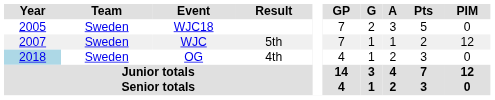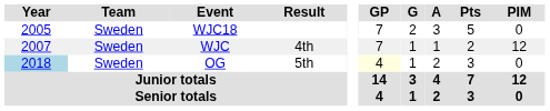 <table border="0" cellpadding="1" cellspacing="0" style="text-align:center; width:40em">
 <tr ALIGN="center" bgcolor="#e0e0e0">
 <th>Year</th>
 <th>Team</th>
 <th>Event</th>
 <th>Result</th>
 <th rowspan="99" bgcolor="#ffffff"> </th>
 <th>GP</th>
 <th>G</th>
 <th>A</th>
 <th>Pts</th>
 <th>PIM</th>
 </tr>
 <tr>
 <td><a href='#'>2005</a></td>
 <td><a href='#'>Sweden</a></td>
 <td><a href='#'>WJC18</a></td>
 <td></td>
 <td>7</td>
 <td>2</td>
 <td>3</td>
 <td>5</td>
 <td>0</td>
 </tr>
 <tr bgcolor="#f0f0f0">
 <td><a href='#'>2007</a></td>
 <td><a href='#'>Sweden</a></td>
 <td><a href='#'>WJC</a></td>
-<td>5th</td>
+<td>4th</td>
 <td>7</td>
 <td>1</td>
 <td>1</td>
 <td>2</td>
 <td>12</td>
 </tr>
 <tr>
 <td style="background: lightblue;"><a href='#'>2018</a></td>
 <td><a href='#'>Sweden</a></td>
 <td><a href='#'>OG</a></td>
-<td>4th</td>
-<td>4</td>
+<td>5th</td>
+<td style="background: lightyellow;">4</td>
 <td>1</td>
 <td>2</td>
 <td>3</td>
 <td>0</td>
 </tr>
 <tr bgcolor="#e0e0e0">
 <th colspan="4">Junior totals</th>
 <th>14</th>
 <th>3</th>
 <th>4</th>
 <th>7</th>
 <th>12</th>
 </tr>
 <tr bgcolor="#e0e0e0">
 <th colspan="4">Senior totals</th>
 <th>4</th>
 <th>1</th>
 <th>2</th>
 <th>3</th>
 <th>0</th>
 </tr>
 </table>
